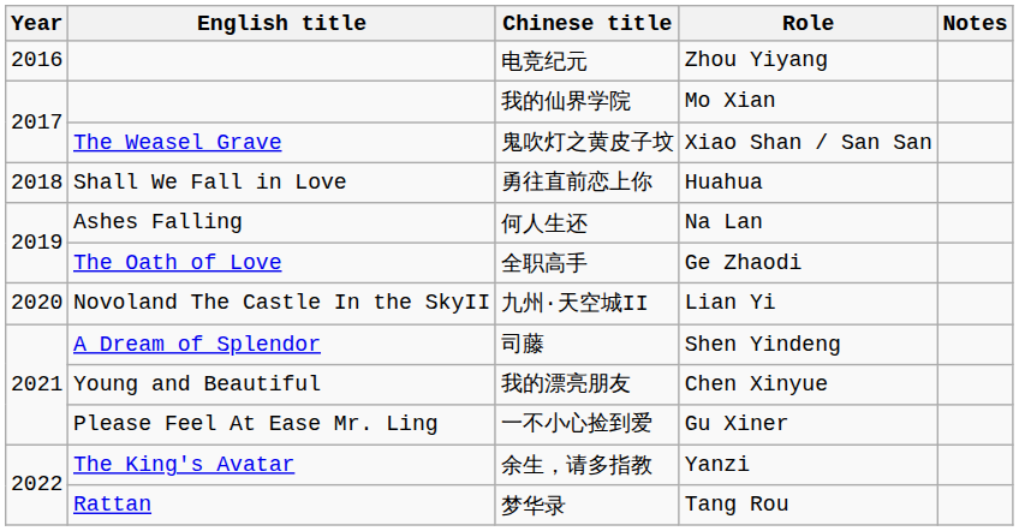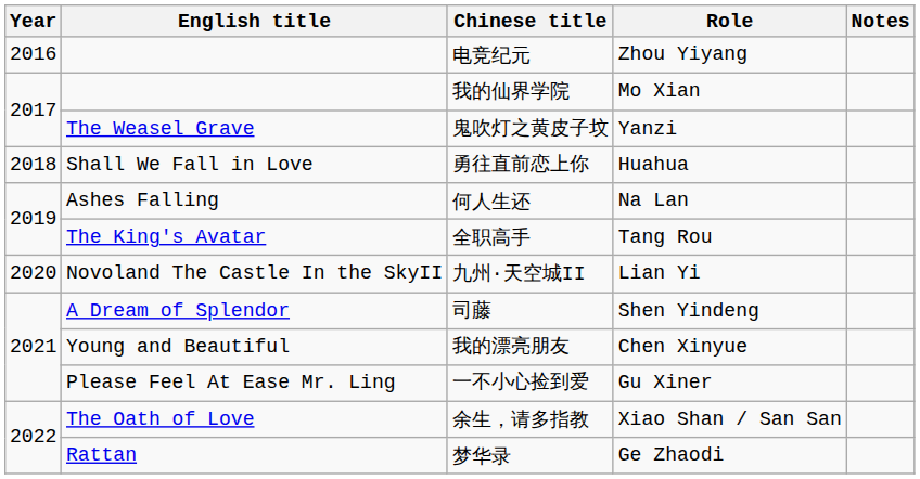 <table class="wikitable sortable">
 <tr>
 <th>Year</th>
 <th>English title</th>
 <th>Chinese title</th>
 <th>Role</th>
 <th class="unsortable">Notes</th>
 </tr>
 <tr>
 <td>2016</td>
 <td></td>
 <td>电竞纪元</td>
 <td>Zhou Yiyang</td>
 <td></td>
 </tr>
 <tr>
 <td rowspan="2">2017</td>
 <td></td>
 <td>我的仙界学院</td>
 <td>Mo Xian</td>
 <td></td>
 </tr>
 <tr>
 <td><a href='#'>The Weasel Grave</a></td>
 <td>鬼吹灯之黄皮子坟</td>
-<td>Xiao Shan / San San</td>
+<td>Yanzi</td>
 <td></td>
 </tr>
 <tr>
 <td>2018</td>
 <td>Shall We Fall in Love</td>
 <td>勇往直前恋上你</td>
 <td>Huahua</td>
 <td></td>
 </tr>
 <tr>
 <td rowspan="2">2019</td>
 <td>Ashes Falling</td>
 <td>何人生还</td>
 <td>Na Lan</td>
 <td></td>
 </tr>
 <tr>
-<td><a href='#'>The Oath of Love</a></td>
+<td><a href='#'>The King's Avatar</a></td>
 <td>全职高手</td>
-<td>Ge Zhaodi</td>
+<td>Tang Rou</td>
 <td></td>
 </tr>
 <tr>
 <td>2020</td>
 <td>Novoland The Castle In the SkyII</td>
 <td>九州·天空城II</td>
 <td>Lian Yi</td>
 <td></td>
 </tr>
 <tr>
 <td rowspan="3">2021</td>
 <td><a href='#'>A Dream of Splendor</a></td>
 <td>司藤</td>
 <td>Shen Yindeng</td>
 <td></td>
 </tr>
 <tr>
 <td>Young and Beautiful</td>
 <td>我的漂亮朋友</td>
 <td>Chen Xinyue</td>
 <td></td>
 </tr>
 <tr>
 <td>Please Feel At Ease Mr. Ling</td>
 <td>一不小心捡到爱</td>
 <td>Gu Xiner</td>
 <td></td>
 </tr>
 <tr>
 <td rowspan="2">2022</td>
-<td><a href='#'>The King's Avatar</a></td>
+<td><a href='#'>The Oath of Love</a></td>
 <td>余生，请多指教</td>
-<td>Yanzi</td>
+<td>Xiao Shan / San San</td>
 <td></td>
 </tr>
 <tr>
 <td><a href='#'>Rattan</a></td>
 <td>梦华录</td>
-<td>Tang Rou</td>
+<td>Ge Zhaodi</td>
 <td></td>
 </tr>
 </table>
